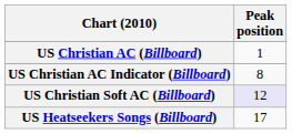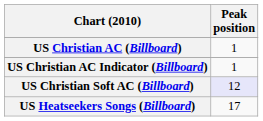 <table class="wikitable sortable plainrowheaders" style="text-align:center">
 <tr>
 <th scope="col">Chart (2010)</th>
 <th scope="col">Peak<br>position</th>
 </tr>
 <tr>
 </tr>
 <tr>
 <th scope="row">US <a href='#'>Christian AC</a> (<em><a href='#'>Billboard</a></em>)</th>
 <td>1</td>
 </tr>
 <tr>
 </tr>
 <tr>
 </tr>
 <tr>
 <th scope="row">US Christian AC Indicator (<em><a href='#'>Billboard</a></em>)</th>
-<td>8</td>
+<td>1</td>
 </tr>
 <tr>
 <th scope="row">US Christian Soft AC (<em><a href='#'>Billboard</a></em>)</th>
 <td align="center" style="background: lavender;">12</td>
 </tr>
 <tr>
 <th scope="row">US <a href='#'>Heatseekers Songs</a> (<a href='#'><em>Billboard</em></a>)</th>
 <td>17</td>
 </tr>
 </table>
